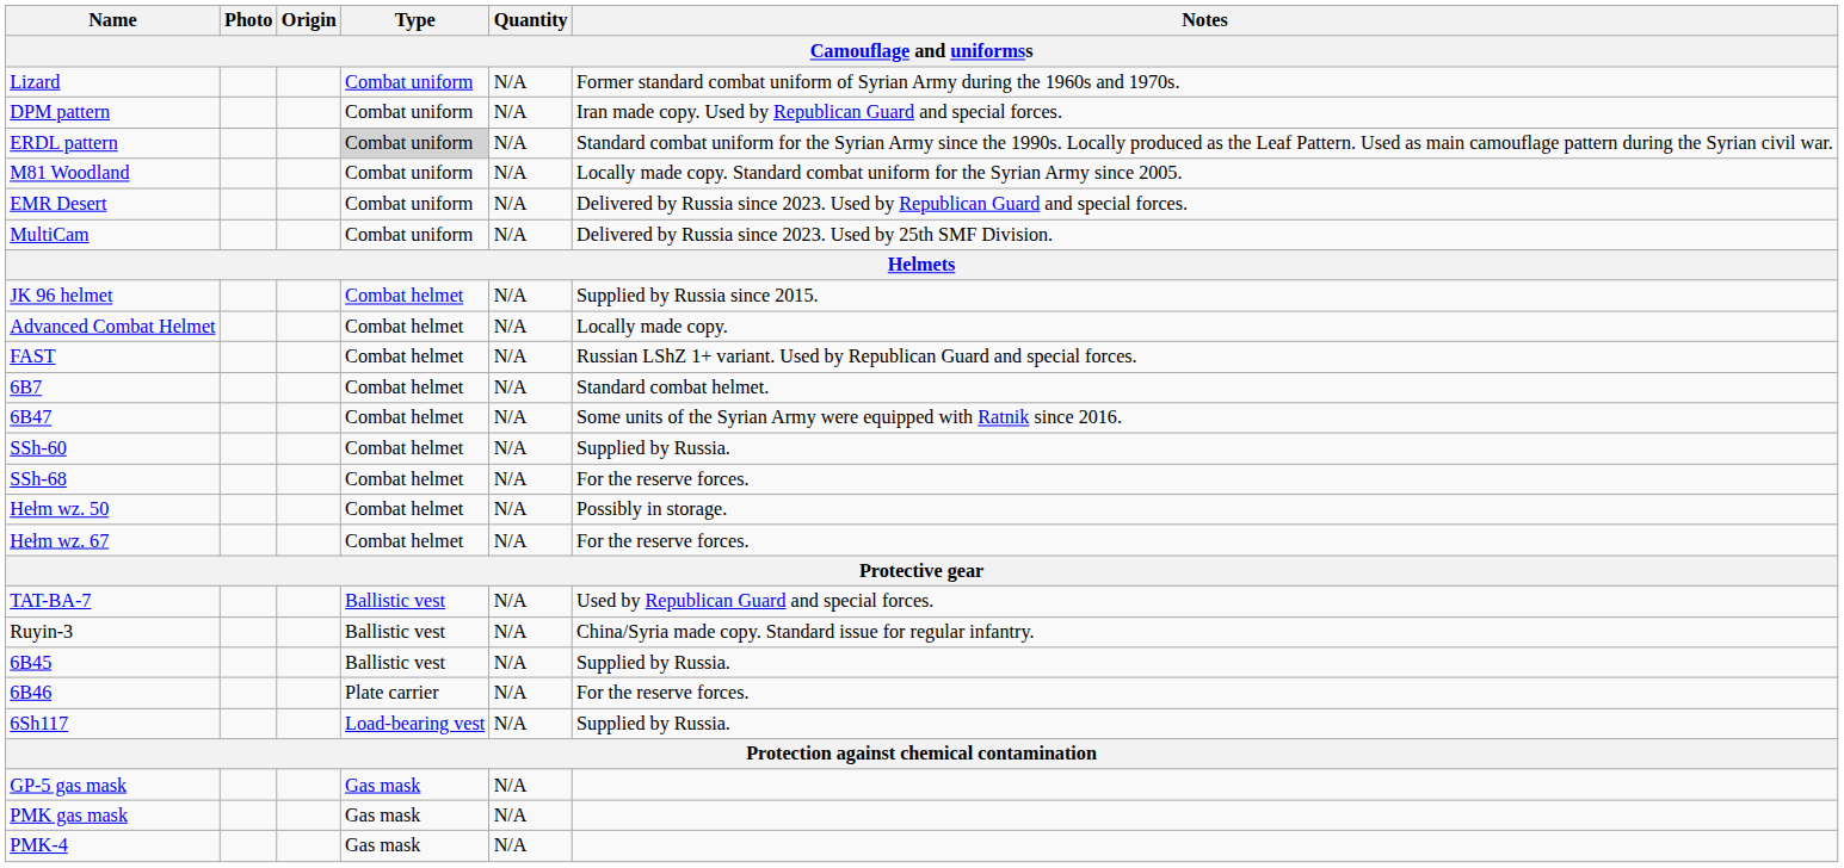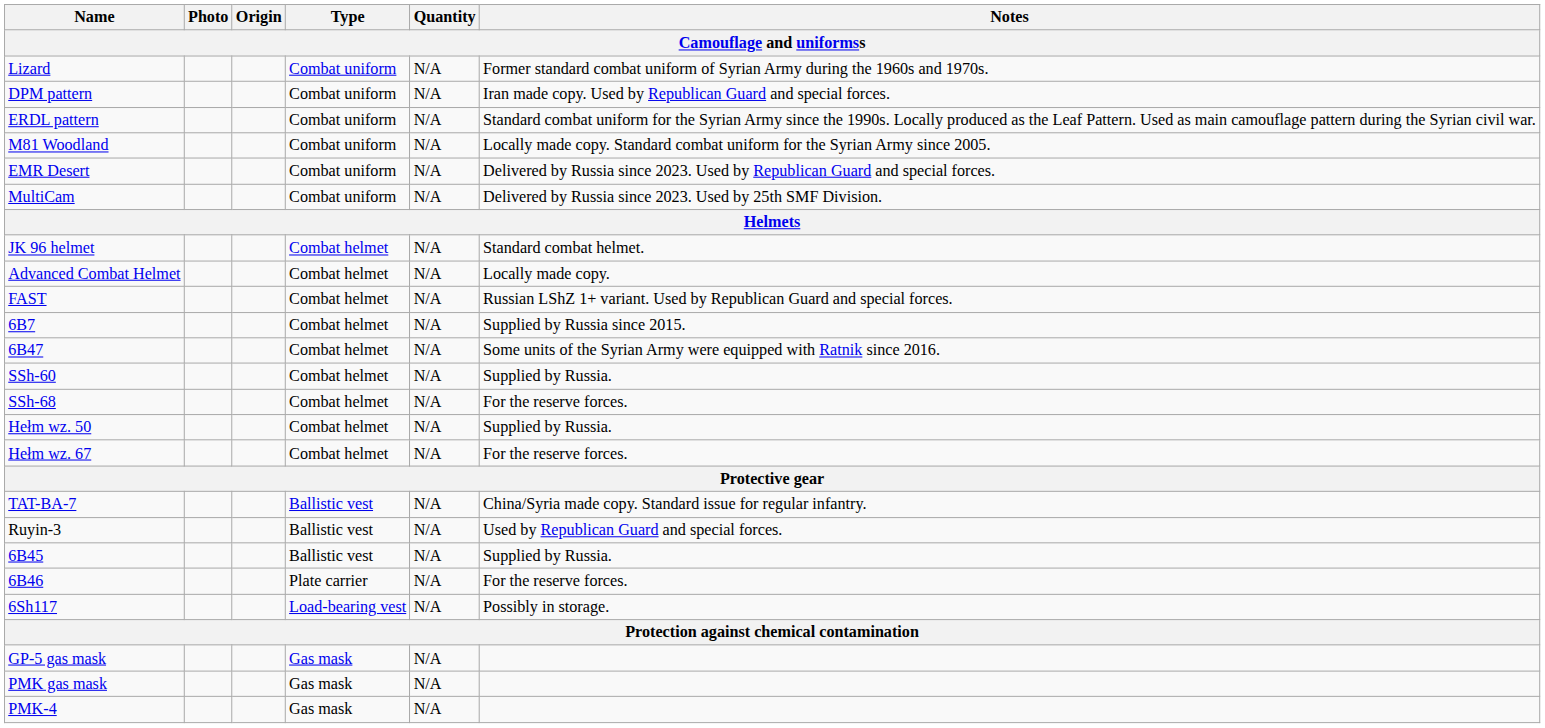 <table class="wikitable">
 <tr>
 <th>Name</th>
 <th>Photo</th>
 <th>Origin</th>
 <th>Type</th>
 <th>Quantity</th>
 <th>Notes</th>
 </tr>
 <tr>
 <th colspan="7"><a href='#'>Camouflage</a> and <a href='#'>uniforms</a>s</th>
 </tr>
 <tr>
 <td><a href='#'>Lizard</a></td>
 <td></td>
 <td></td>
 <td><a href='#'>Combat uniform</a></td>
 <td>N/A</td>
 <td>Former standard combat uniform of Syrian Army during the 1960s and 1970s.</td>
 </tr>
 <tr>
 <td><a href='#'>DPM pattern</a></td>
 <td></td>
 <td></td>
 <td>Combat uniform</td>
 <td>N/A</td>
 <td>Iran made copy. Used by <a href='#'>Republican Guard</a> and special forces.</td>
 </tr>
 <tr>
 <td><a href='#'>ERDL pattern</a></td>
 <td></td>
 <td></td>
-<td style="background: lightgrey;">Combat uniform</td>
+<td>Combat uniform</td>
 <td>N/A</td>
 <td>Standard combat uniform for the Syrian Army since the 1990s. Locally produced as the Leaf Pattern. Used as main camouflage pattern during the Syrian civil war.</td>
 </tr>
 <tr>
 <td><a href='#'>M81 Woodland</a></td>
 <td></td>
 <td></td>
 <td>Combat uniform</td>
 <td>N/A</td>
 <td>Locally made copy. Standard combat uniform for the Syrian Army since 2005.</td>
 </tr>
 <tr>
 <td><a href='#'>EMR Desert</a></td>
 <td></td>
 <td></td>
 <td>Combat uniform</td>
 <td>N/A</td>
 <td>Delivered by Russia since 2023. Used by <a href='#'>Republican Guard</a> and special forces.</td>
 </tr>
 <tr>
 <td><a href='#'>MultiCam</a></td>
 <td></td>
 <td></td>
 <td>Combat uniform</td>
 <td>N/A</td>
 <td>Delivered by Russia since 2023. Used by 25th SMF Division.</td>
 </tr>
 <tr>
 <th colspan="7"><a href='#'>Helmets</a></th>
 </tr>
 <tr>
 <td><a href='#'>JK 96 helmet</a></td>
 <td></td>
 <td></td>
 <td><a href='#'>Combat helmet</a></td>
 <td>N/A</td>
-<td>Supplied by Russia since 2015.</td>
+<td>Standard combat helmet.</td>
 </tr>
 <tr>
 <td><a href='#'>Advanced Combat Helmet</a></td>
 <td></td>
 <td></td>
 <td>Combat helmet</td>
 <td>N/A</td>
 <td>Locally made copy.</td>
 </tr>
 <tr>
 <td><a href='#'>FAST</a></td>
 <td></td>
 <td><br></td>
 <td>Combat helmet</td>
 <td>N/A</td>
 <td>Russian LShZ 1+ variant. Used by Republican Guard and special forces.</td>
 </tr>
 <tr>
 <td><a href='#'>6B7</a></td>
 <td></td>
 <td></td>
 <td>Combat helmet</td>
 <td>N/A</td>
-<td>Standard combat helmet.</td>
+<td>Supplied by Russia since 2015.</td>
 </tr>
 <tr>
 <td><a href='#'>6B47</a></td>
 <td></td>
 <td></td>
 <td>Combat helmet</td>
 <td>N/A</td>
 <td>Some units of the Syrian Army were equipped with <a href='#'>Ratnik</a> since 2016.</td>
 </tr>
 <tr>
 <td><a href='#'>SSh-60</a></td>
 <td></td>
 <td></td>
 <td>Combat helmet</td>
 <td>N/A</td>
 <td>Supplied by Russia.</td>
 </tr>
 <tr>
 <td><a href='#'>SSh-68</a></td>
 <td></td>
 <td></td>
 <td>Combat helmet</td>
 <td>N/A</td>
 <td>For the reserve forces.</td>
 </tr>
 <tr>
 <td><a href='#'>Hełm wz. 50</a></td>
 <td></td>
 <td></td>
 <td>Combat helmet</td>
 <td>N/A</td>
-<td>Possibly in storage.</td>
+<td>Supplied by Russia.</td>
 </tr>
 <tr>
 <td><a href='#'>Hełm wz. 67</a></td>
 <td></td>
 <td></td>
 <td>Combat helmet</td>
 <td>N/A</td>
 <td>For the reserve forces.</td>
 </tr>
 <tr>
 <th style="text-align:center;" colspan="7">Protective gear</th>
 </tr>
 <tr>
 <td><a href='#'>TAT-BA-7</a></td>
 <td></td>
 <td></td>
 <td><a href='#'>Ballistic vest</a></td>
 <td>N/A</td>
-<td>Used by <a href='#'>Republican Guard</a> and special forces.</td>
+<td>China/Syria made copy. Standard issue for regular infantry.</td>
 </tr>
 <tr>
 <td>Ruyin-3</td>
 <td></td>
 <td></td>
 <td>Ballistic vest</td>
 <td>N/A</td>
-<td>China/Syria made copy. Standard issue for regular infantry.</td>
+<td>Used by <a href='#'>Republican Guard</a> and special forces.</td>
 </tr>
 <tr>
 <td><a href='#'>6B45</a></td>
 <td></td>
 <td></td>
 <td>Ballistic vest</td>
 <td>N/A</td>
 <td>Supplied by Russia.</td>
 </tr>
 <tr>
 <td><a href='#'>6B46</a></td>
 <td></td>
 <td></td>
 <td>Plate carrier</td>
 <td>N/A</td>
 <td>For the reserve forces.</td>
 </tr>
 <tr>
 <td><a href='#'>6Sh117</a></td>
 <td></td>
 <td></td>
 <td><a href='#'>Load-bearing vest</a></td>
 <td>N/A</td>
-<td>Supplied by Russia.</td>
+<td>Possibly in storage.</td>
 </tr>
 <tr>
 <th colspan="7">Protection against chemical contamination</th>
 </tr>
 <tr>
 <td><a href='#'>GP-5 gas mask</a></td>
 <td></td>
 <td></td>
 <td><a href='#'>Gas mask</a></td>
 <td>N/A</td>
 <td></td>
 </tr>
 <tr>
 <td><a href='#'>PMK gas mask</a></td>
 <td></td>
 <td></td>
 <td>Gas mask</td>
 <td>N/A</td>
 <td></td>
 </tr>
 <tr>
 <td><a href='#'>PMK-4</a></td>
 <td></td>
 <td></td>
 <td>Gas mask</td>
 <td>N/A</td>
 <td></td>
 </tr>
 </table>
